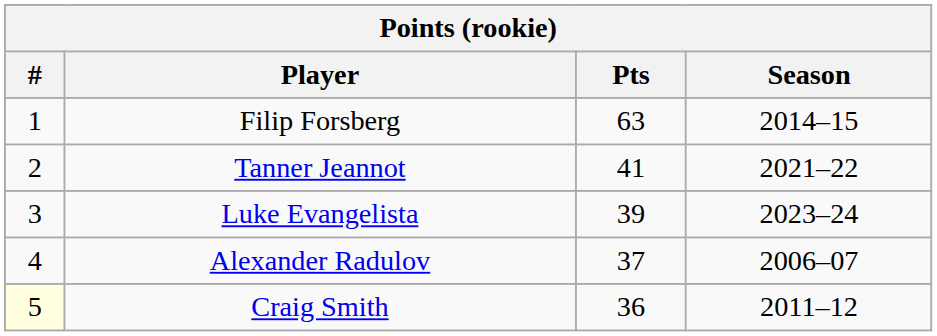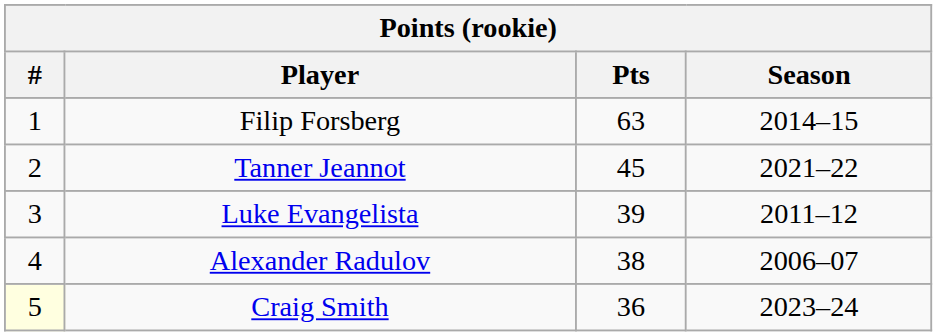 <table class="wikitable" style="text-align: center; font-size: 95%" width="80%">
 <tr>
 <th colspan="4">Points (rookie)</th>
 </tr>
 <tr>
 <th>#</th>
 <th>Player</th>
 <th>Pts</th>
 <th>Season</th>
 </tr>
 <tr>
 <td>1</td>
 <td>Filip Forsberg</td>
 <td>63</td>
 <td>2014–15</td>
 </tr>
 <tr>
 <td>2</td>
 <td><a href='#'>Tanner Jeannot</a></td>
-<td>41</td>
+<td>45</td>
 <td>2021–22</td>
 </tr>
 <tr>
 <td>3</td>
 <td><a href='#'>Luke Evangelista</a></td>
 <td>39</td>
-<td>2023–24</td>
+<td>2011–12</td>
 </tr>
 <tr>
 <td>4</td>
 <td><a href='#'>Alexander Radulov</a></td>
-<td>37</td>
+<td>38</td>
 <td>2006–07</td>
 </tr>
 <tr>
 <td style="background: lightyellow;">5</td>
 <td><a href='#'>Craig Smith</a></td>
 <td>36</td>
-<td>2011–12</td>
+<td>2023–24</td>
 </tr>
 </table>
